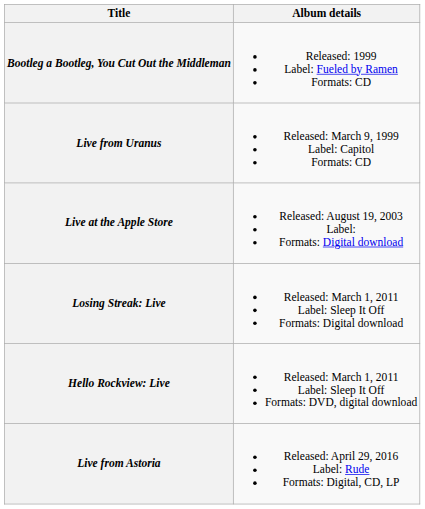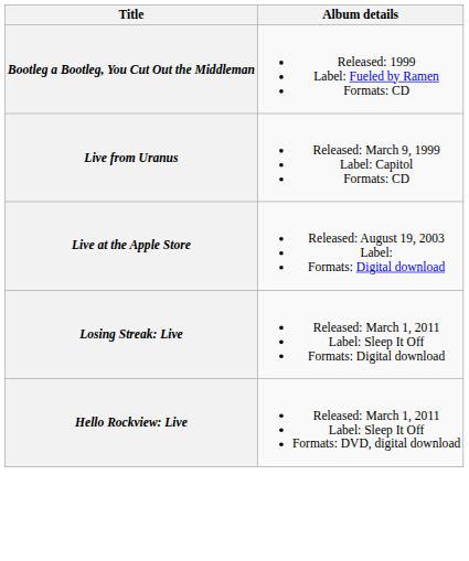 <table class="wikitable plainrowheaders" style="text-align:center;">
 <tr>
 <th scope="col">Title</th>
 <th scope="col">Album details</th>
 </tr>
 <tr>
 <th scope="row"><em>Bootleg a Bootleg, You Cut Out the Middleman</em></th>
 <td><br><ul><li>Released: 1999</li><li>Label: <a href='#'>Fueled by Ramen</a></li><li>Formats: CD</li></ul></td>
 </tr>
 <tr>
 <th scope="row"><em>Live from Uranus</em></th>
 <td><br><ul><li>Released: March 9, 1999</li><li>Label: Capitol</li><li>Formats: CD</li></ul></td>
 </tr>
 <tr>
 <th scope="row"><em>Live at the Apple Store</em></th>
 <td><br><ul><li>Released: August 19, 2003</li><li>Label:</li><li>Formats: <a href='#'>Digital download</a></li></ul></td>
 </tr>
 <tr>
 <th scope="row"><em>Losing Streak: Live</em></th>
 <td><br><ul><li>Released: March 1, 2011</li><li>Label: Sleep It Off</li><li>Formats: Digital download</li></ul></td>
 </tr>
 <tr>
 <th scope="row"><em>Hello Rockview: Live</em></th>
 <td><br><ul><li>Released: March 1, 2011</li><li>Label: Sleep It Off</li><li>Formats: DVD, digital download</li></ul></td>
 </tr>
-<tr>
-<th scope="row"><em>Live from Astoria</em></th>
-<td><br><ul><li>Released: April 29, 2016</li><li>Label: <a href='#'>Rude</a></li><li>Formats: Digital, CD, LP</li></ul></td>
-</tr>
 </table>
